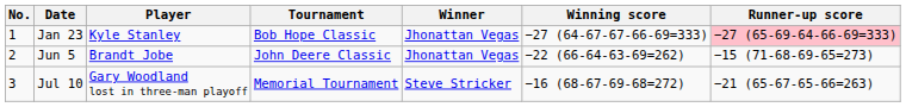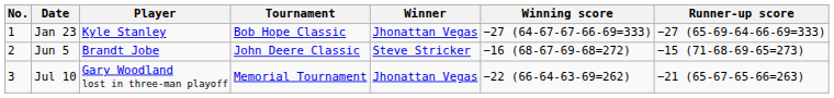 <table class="wikitable" style="font-size:95%;">
 <tr>
 <th>No.</th>
 <th>Date</th>
 <th>Player</th>
 <th>Tournament</th>
 <th>Winner</th>
 <th>Winning score</th>
 <th>Runner-up score</th>
 </tr>
 <tr>
 <td>1</td>
 <td>Jan 23</td>
 <td> <a href='#'>Kyle Stanley</a></td>
 <td><a href='#'>Bob Hope Classic</a></td>
 <td> <a href='#'>Jhonattan Vegas</a></td>
 <td>−27 (64-67-67-66-69=333)</td>
-<td style="background: pink;">−27 (65-69-64-66-69=333)</td>
+<td>−27 (65-69-64-66-69=333)</td>
 </tr>
 <tr>
 <td>2</td>
 <td>Jun 5</td>
 <td> <a href='#'>Brandt Jobe</a></td>
 <td><a href='#'>John Deere Classic</a></td>
-<td> <a href='#'>Jhonattan Vegas</a></td>
-<td>−22 (66-64-63-69=262)</td>
+<td> <a href='#'>Steve Stricker</a></td>
+<td>−16 (68-67-69-68=272)</td>
 <td>−15 (71-68-69-65=273)</td>
 </tr>
 <tr>
 <td>3</td>
 <td>Jul 10</td>
 <td> <a href='#'>Gary Woodland</a><br><small>lost in three-man playoff</small></td>
 <td><a href='#'>Memorial Tournament</a></td>
-<td> <a href='#'>Steve Stricker</a></td>
-<td>−16 (68-67-69-68=272)</td>
+<td> <a href='#'>Jhonattan Vegas</a></td>
+<td>−22 (66-64-63-69=262)</td>
 <td>−21 (65-67-65-66=263)</td>
 </tr>
 </table>
